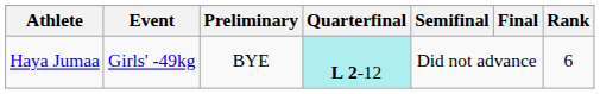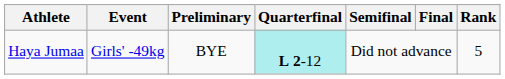 <table class="wikitable" style="text-align:left; font-size:90%">
 <tr>
 <th>Athlete</th>
 <th>Event</th>
 <th>Preliminary</th>
 <th>Quarterfinal</th>
 <th>Semifinal</th>
 <th>Final</th>
 <th>Rank</th>
 </tr>
 <tr>
 <td><a href='#'>Haya Jumaa</a></td>
 <td><a href='#'>Girls' -49kg</a></td>
 <td align=center>BYE</td>
 <td align=center style="background: paleturquoise;"> <br> <strong>L</strong> <strong>2</strong>-12</td>
 <td align=center colspan=2>Did not advance</td>
-<td align=center>6</td>
+<td align=center>5</td>
 </tr>
 </table>
